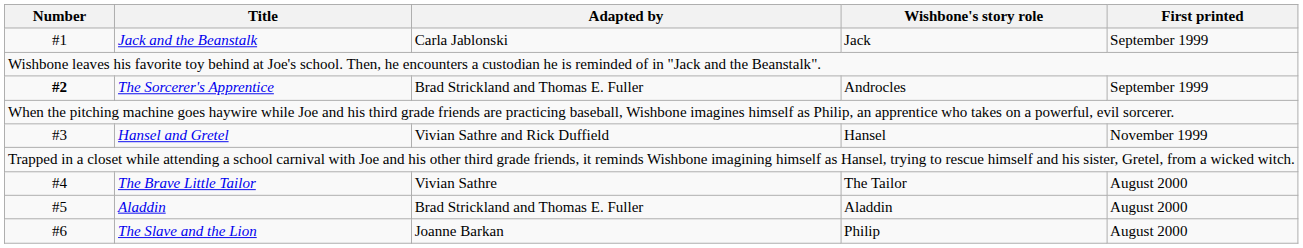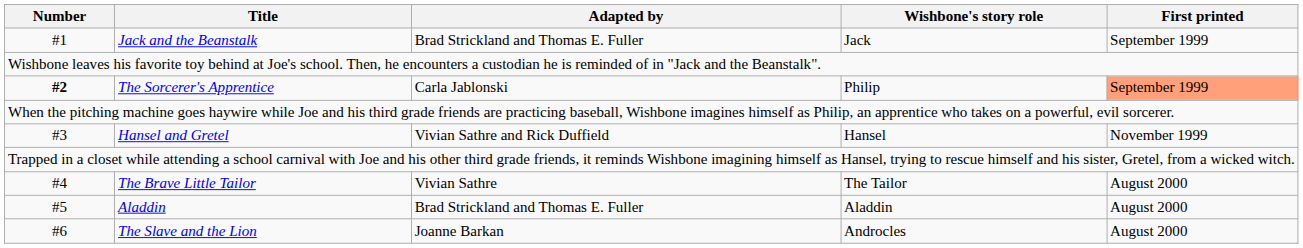 <table class="wikitable"  border="1">
 <tr>
 <th>Number</th>
 <th>Title</th>
 <th>Adapted by</th>
 <th>Wishbone's story role</th>
 <th>First printed</th>
 </tr>
 <tr>
 <td align="center">#1</td>
 <td><em><a href='#'>Jack and the Beanstalk</a></em></td>
-<td>Carla Jablonski</td>
+<td>Brad Strickland and Thomas E. Fuller</td>
 <td>Jack</td>
 <td>September 1999</td>
 </tr>
 <tr>
 <td colspan="5">Wishbone leaves his favorite toy behind at Joe's school. Then, he encounters a custodian he is reminded of in "Jack and the Beanstalk".</td>
 </tr>
 <tr>
 <td align="center"><strong>#2</strong></td>
 <td><em><a href='#'>The Sorcerer's Apprentice</a></em></td>
-<td>Brad Strickland and Thomas E. Fuller</td>
-<td>Androcles</td>
-<td>September 1999</td>
+<td>Carla Jablonski</td>
+<td>Philip</td>
+<td style="background: lightsalmon;">September 1999</td>
 </tr>
 <tr>
 <td colspan="5">When the pitching machine goes haywire while Joe and his third grade friends are practicing baseball, Wishbone imagines himself as Philip, an apprentice who takes on a powerful, evil sorcerer.</td>
 </tr>
 <tr>
 <td align="center">#3</td>
 <td><em><a href='#'>Hansel and Gretel</a></em></td>
 <td>Vivian Sathre and Rick Duffield</td>
 <td>Hansel</td>
 <td>November 1999</td>
 </tr>
 <tr>
 <td colspan="5">Trapped in a closet while attending a school carnival with Joe and his other third grade friends, it reminds Wishbone imagining himself as Hansel, trying to rescue himself and his sister, Gretel, from a wicked witch.</td>
 </tr>
 <tr>
 <td align="center">#4</td>
 <td><em><a href='#'>The Brave Little Tailor</a></em></td>
 <td>Vivian Sathre</td>
 <td>The Tailor</td>
 <td>August 2000</td>
 </tr>
 <tr>
 <td align="center">#5</td>
 <td><em><a href='#'>Aladdin</a></em></td>
 <td>Brad Strickland and Thomas E. Fuller</td>
 <td>Aladdin</td>
 <td>August 2000</td>
 </tr>
 <tr>
 <td align="center">#6</td>
 <td><em><a href='#'>The Slave and the Lion</a></em></td>
 <td>Joanne Barkan</td>
-<td>Philip</td>
+<td>Androcles</td>
 <td>August 2000</td>
 </tr>
 </table>
